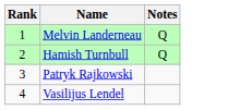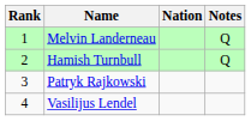 <table class="wikitable sortable" style="text-align:center">
 <tr>
 <th>Rank</th>
 <th>Name</th>
+<th>Nation</th>
 <th>Notes</th>
 </tr>
 <tr bgcolor=bbffbb>
 <td>1</td>
 <td align=left><a href='#'>Melvin Landerneau</a></td>
+<td align=left></td>
 <td>Q</td>
 </tr>
 <tr bgcolor=bbffbb>
 <td>2</td>
 <td align=left><a href='#'>Hamish Turnbull</a></td>
+<td align=left></td>
 <td>Q</td>
 </tr>
 <tr>
 <td>3</td>
 <td align=left><a href='#'>Patryk Rajkowski</a></td>
+<td align=left></td>
 <td></td>
 </tr>
 <tr>
 <td>4</td>
 <td align=left><a href='#'>Vasilijus Lendel</a></td>
+<td align=left></td>
 <td></td>
 </tr>
 </table>
